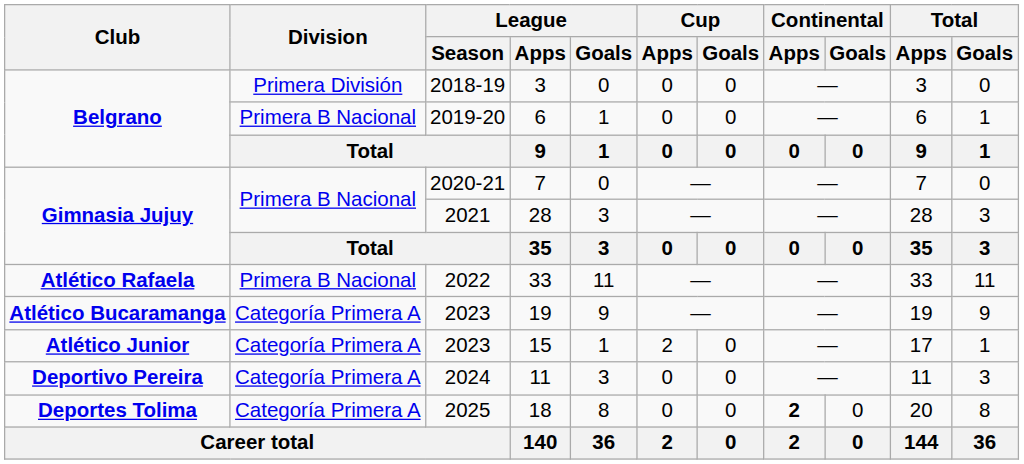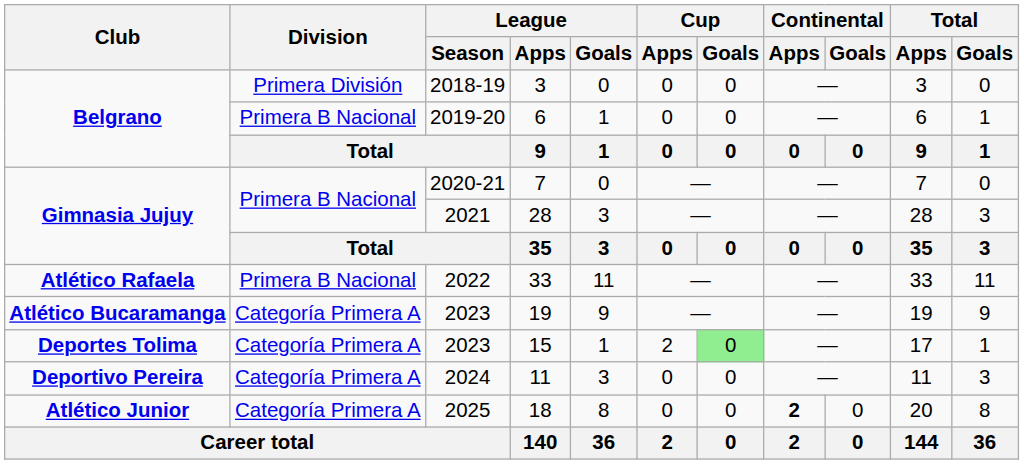 <table class="wikitable" style="text-align:center">
 <tr>
 <th rowspan="2">Club</th>
 <th rowspan="2">Division</th>
 <th colspan="3">League</th>
 <th colspan="2">Cup</th>
 <th colspan="2">Continental</th>
 <th colspan="2">Total</th>
 </tr>
 <tr>
 <th>Season</th>
 <th>Apps</th>
 <th>Goals</th>
 <th>Apps</th>
 <th>Goals</th>
 <th>Apps</th>
 <th>Goals</th>
 <th>Apps</th>
 <th>Goals</th>
 </tr>
 <tr>
 <td rowspan="3"><strong><a href='#'>Belgrano</a></strong></td>
 <td><a href='#'>Primera División</a></td>
 <td>2018-19</td>
 <td>3</td>
 <td>0</td>
 <td>0</td>
 <td>0</td>
 <td colspan="2">—</td>
 <td>3</td>
 <td>0</td>
 </tr>
 <tr>
 <td><a href='#'>Primera B Nacional</a></td>
 <td>2019-20</td>
 <td>6</td>
 <td>1</td>
 <td>0</td>
 <td>0</td>
 <td colspan="2">—</td>
 <td>6</td>
 <td>1</td>
 </tr>
 <tr>
 <th colspan="2">Total</th>
 <th>9</th>
 <th>1</th>
 <th>0</th>
 <th>0</th>
 <th>0</th>
 <th>0</th>
 <th>9</th>
 <th>1</th>
 </tr>
 <tr>
 <td rowspan="3"><strong><a href='#'>Gimnasia Jujuy</a></strong></td>
 <td rowspan="2"><a href='#'>Primera B Nacional</a></td>
 <td>2020-21</td>
 <td>7</td>
 <td>0</td>
 <td colspan="2">—</td>
 <td colspan="2">—</td>
 <td>7</td>
 <td>0</td>
 </tr>
 <tr>
 <td>2021</td>
 <td>28</td>
 <td>3</td>
 <td colspan="2">—</td>
 <td colspan="2">—</td>
 <td>28</td>
 <td>3</td>
 </tr>
 <tr>
 <th colspan="2">Total</th>
 <th>35</th>
 <th>3</th>
 <th>0</th>
 <th>0</th>
 <th>0</th>
 <th>0</th>
 <th>35</th>
 <th>3</th>
 </tr>
 <tr>
 <td><strong><a href='#'>Atlético Rafaela</a></strong></td>
 <td><a href='#'>Primera B Nacional</a></td>
 <td>2022</td>
 <td>33</td>
 <td>11</td>
 <td colspan="2">—</td>
 <td colspan="2">—</td>
 <td>33</td>
 <td>11</td>
 </tr>
 <tr>
 <td><strong><a href='#'>Atlético Bucaramanga</a></strong></td>
 <td><a href='#'>Categoría Primera A</a></td>
 <td>2023</td>
 <td>19</td>
 <td>9</td>
 <td colspan="2">—</td>
 <td colspan="2">—</td>
 <td>19</td>
 <td>9</td>
 </tr>
 <tr>
-<td><strong><a href='#'>Atlético Junior</a></strong></td>
+<td><strong><a href='#'>Deportes Tolima</a></strong></td>
 <td><a href='#'>Categoría Primera A</a></td>
 <td>2023</td>
 <td>15</td>
 <td>1</td>
 <td>2</td>
-<td>0</td>
+<td style="background: lightgreen;">0</td>
 <td colspan="2">—</td>
 <td>17</td>
 <td>1</td>
 </tr>
 <tr>
 <td><strong><a href='#'>Deportivo Pereira</a></strong></td>
 <td><a href='#'>Categoría Primera A</a></td>
 <td>2024</td>
 <td>11</td>
 <td>3</td>
 <td>0</td>
 <td>0</td>
 <td colspan="2">—</td>
 <td>11</td>
 <td>3</td>
 </tr>
 <tr>
-<td><strong><a href='#'>Deportes Tolima</a></strong></td>
+<td><strong><a href='#'>Atlético Junior</a></strong></td>
 <td><a href='#'>Categoría Primera A</a></td>
 <td>2025</td>
 <td>18</td>
 <td>8</td>
 <td>0</td>
 <td>0</td>
 <td><strong>2</strong></td>
 <td>0</td>
 <td>20</td>
 <td>8</td>
 </tr>
 <tr>
 <th colspan="3">Career total</th>
 <th>140</th>
 <th>36</th>
 <th>2</th>
 <th>0</th>
 <th>2</th>
 <th>0</th>
 <th>144</th>
 <th>36</th>
 </tr>
 </table>
